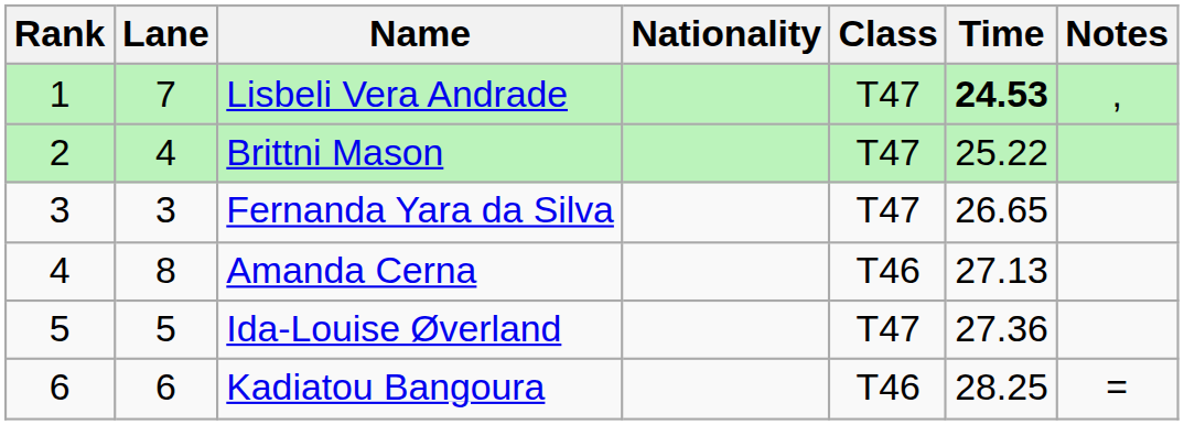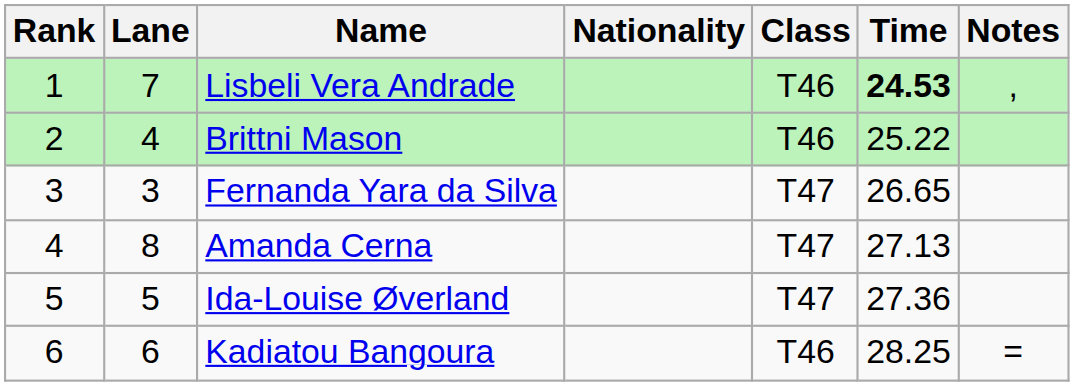 <table class="wikitable sortable" style="text-align:center">
 <tr>
 <th>Rank</th>
 <th>Lane</th>
 <th>Name</th>
 <th>Nationality</th>
 <th>Class</th>
 <th>Time</th>
 <th>Notes</th>
 </tr>
 <tr bgcolor=bbf3bb>
 <td>1</td>
 <td>7</td>
 <td align="left"><a href='#'>Lisbeli Vera Andrade</a></td>
 <td align="left"></td>
-<td>T47</td>
+<td>T46</td>
 <td><strong>24.53</strong></td>
 <td>, </td>
 </tr>
 <tr bgcolor=bbf3bb>
 <td>2</td>
 <td>4</td>
 <td align="left"><a href='#'>Brittni Mason</a></td>
 <td align="left"></td>
-<td>T47</td>
+<td>T46</td>
 <td>25.22</td>
 <td></td>
 </tr>
 <tr>
 <td>3</td>
 <td>3</td>
 <td align="left"><a href='#'>Fernanda Yara da Silva</a></td>
 <td align="left"></td>
 <td>T47</td>
 <td>26.65</td>
 <td></td>
 </tr>
 <tr>
 <td>4</td>
 <td>8</td>
 <td align="left"><a href='#'>Amanda Cerna</a></td>
 <td align="left"></td>
-<td>T46</td>
+<td>T47</td>
 <td>27.13</td>
 <td></td>
 </tr>
 <tr>
 <td>5</td>
 <td>5</td>
 <td align="left"><a href='#'>Ida-Louise Øverland</a></td>
 <td align="left"></td>
 <td>T47</td>
 <td>27.36</td>
 <td></td>
 </tr>
 <tr>
 <td>6</td>
 <td>6</td>
 <td align="left"><a href='#'>Kadiatou Bangoura</a></td>
 <td align="left"></td>
 <td>T46</td>
 <td>28.25</td>
 <td>=</td>
 </tr>
 </table>
